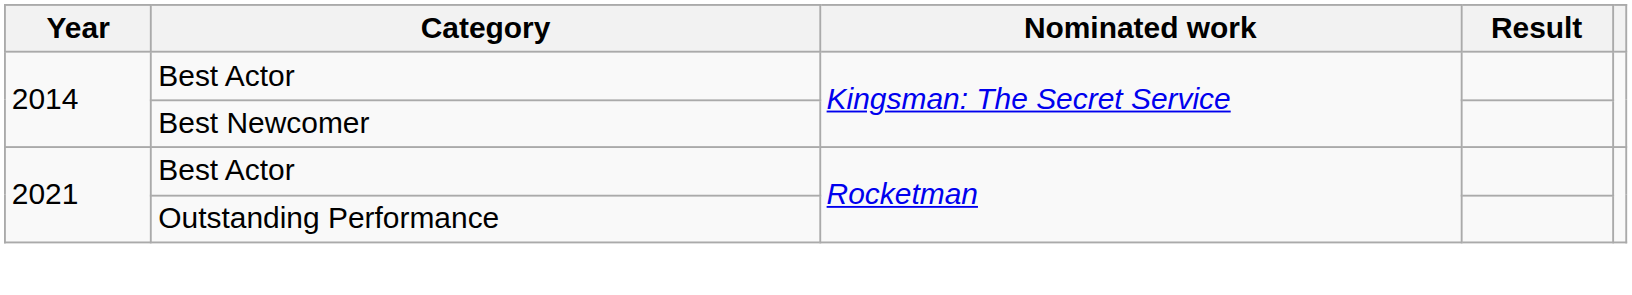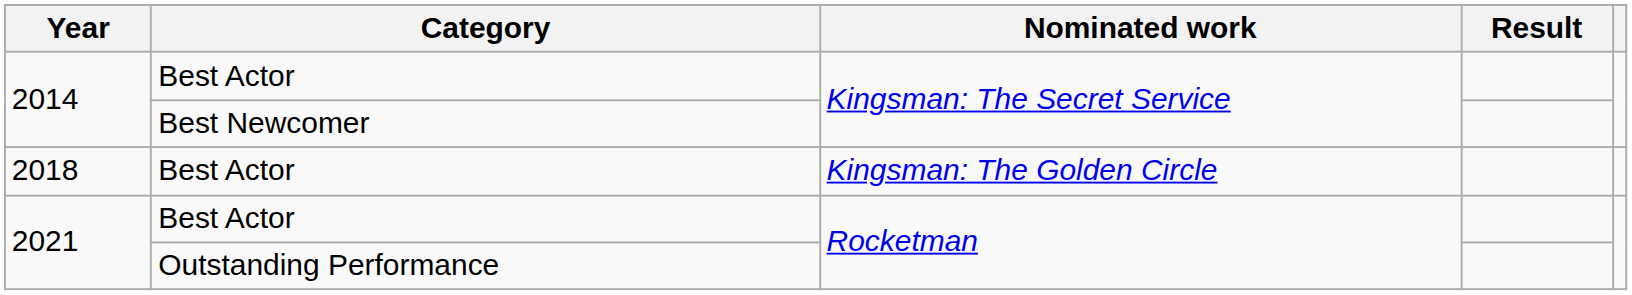 <table class=wikitable>
 <tr>
 <th scope="col" style="width:5em;">Year</th>
 <th scope="col" style="width:26em;">Category</th>
 <th scope="col" style="width:25em;">Nominated work</th>
 <th scope="col" style="width:5em;">Result</th>
 <th></th>
 </tr>
 <tr>
 <td rowspan="2">2014</td>
 <td>Best Actor</td>
 <td rowspan="2"><em><a href='#'>Kingsman: The Secret Service</a></em></td>
 <td></td>
 <td align="center" rowspan="2"><br></td>
 </tr>
 <tr>
 <td>Best Newcomer</td>
 <td></td>
 </tr>
 <tr>
+<td>2018</td>
+<td>Best Actor</td>
+<td><em><a href='#'>Kingsman: The Golden Circle</a></em></td>
+<td></td>
+<td align="center"></td>
+</tr>
+<tr>
 <td rowspan="2">2021</td>
 <td>Best Actor</td>
 <td rowspan="2"><em><a href='#'>Rocketman</a></em></td>
 <td></td>
 <td align="center" rowspan="2"></td>
 </tr>
 <tr>
 <td>Outstanding Performance</td>
 <td></td>
 </tr>
 </table>
